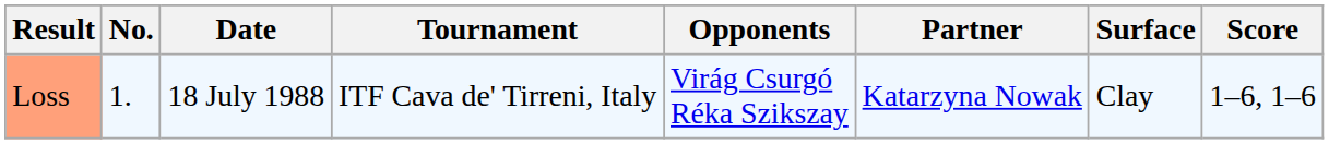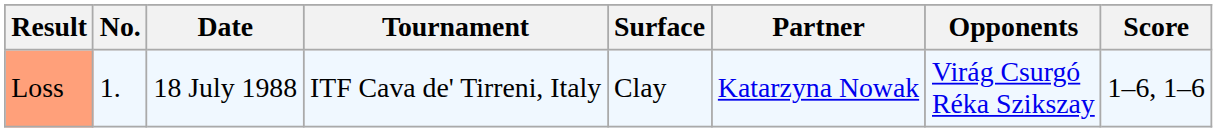 <table class="sortable wikitable" style=font-size:97%>
 <tr>
 <th>Result</th>
 <th>No.</th>
 <th>Date</th>
 <th>Tournament</th>
+<th>Surface</th>
+<th>Partner</th>
 <th>Opponents</th>
-<th>Partner</th>
-<th>Surface</th>
 <th class="unsortable">Score</th>
 </tr>
 <tr bgcolor="#f0f8ff">
 <td style="background:#ffa07a;">Loss</td>
 <td>1.</td>
 <td>18 July 1988</td>
 <td>ITF Cava de' Tirreni, Italy</td>
+<td>Clay</td>
+<td> <a href='#'>Katarzyna Nowak</a></td>
 <td> <a href='#'>Virág Csurgó</a> <br>  <a href='#'>Réka Szikszay</a></td>
-<td> <a href='#'>Katarzyna Nowak</a></td>
-<td>Clay</td>
 <td>1–6, 1–6</td>
 </tr>
 </table>
